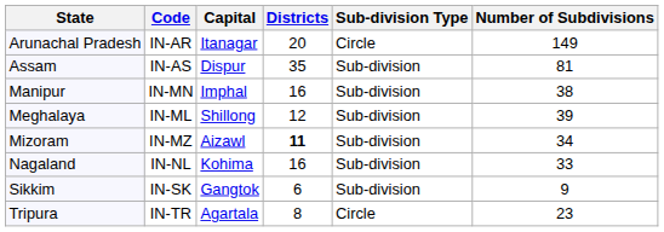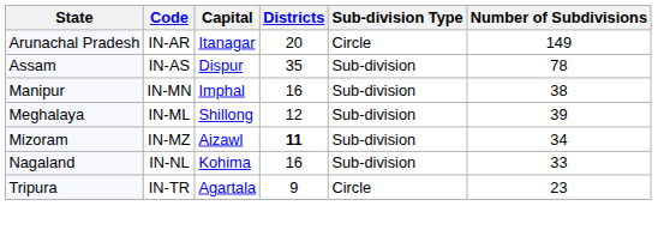 <table class="wikitable" style="background:#fff;font-size:0.9em;">
 <tr>
 <th>State</th>
 <th><a href='#'>Code</a></th>
 <th>Capital</th>
 <th><a href='#'>Districts</a></th>
 <th>Sub-division Type</th>
 <th>Number of Subdivisions</th>
 </tr>
 <tr>
 <td style="background:#f7f7fe;">Arunachal Pradesh</td>
 <td style="text-align:center;">IN-AR</td>
 <td><a href='#'>Itanagar</a></td>
 <td style="text-align:center;">20</td>
 <td>Circle</td>
 <td style="text-align:center;">149</td>
 </tr>
 <tr>
 <td style="background:#f7f7fe;">Assam</td>
 <td style="text-align:center;">IN-AS</td>
 <td><a href='#'>Dispur</a></td>
 <td style="text-align:center;">35</td>
 <td>Sub-division</td>
-<td style="text-align:center;">81</td>
+<td style="text-align:center;">78</td>
 </tr>
 <tr>
 <td style="background:#f7f7fe;">Manipur</td>
 <td style="text-align:center;">IN-MN</td>
 <td><a href='#'>Imphal</a></td>
 <td style="text-align:center;">16</td>
 <td>Sub-division</td>
 <td style="text-align:center;">38</td>
 </tr>
 <tr>
 <td style="background:#f7f7fe;">Meghalaya</td>
 <td style="text-align:center;">IN-ML</td>
 <td><a href='#'>Shillong</a></td>
 <td style="text-align:center;">12</td>
 <td>Sub-division</td>
 <td style="text-align:center;">39</td>
 </tr>
 <tr>
 <td style="background:#f7f7fe;">Mizoram</td>
 <td style="text-align:center;">IN-MZ</td>
 <td><a href='#'>Aizawl</a></td>
 <td style="text-align:center;"><strong>11</strong></td>
 <td>Sub-division</td>
 <td style="text-align:center;">34</td>
 </tr>
 <tr>
 <td style="background:#f7f7fe;">Nagaland</td>
 <td style="text-align:center;">IN-NL</td>
 <td><a href='#'>Kohima</a></td>
 <td style="text-align:center;">16</td>
 <td>Sub-division</td>
 <td style="text-align:center;">33</td>
 </tr>
 <tr>
-<td style="background:#f7f7fe;">Sikkim</td>
-<td style="text-align:center;">IN-SK</td>
-<td><a href='#'>Gangtok</a></td>
-<td style="text-align:center;">6</td>
-<td>Sub-division</td>
-<td style="text-align:center;">9</td>
-</tr>
-<tr>
 <td style="background:#f7f7fe;">Tripura</td>
 <td style="text-align:center;">IN-TR</td>
 <td><a href='#'>Agartala</a></td>
-<td style="text-align:center;">8</td>
+<td style="text-align:center;">9</td>
 <td>Circle</td>
 <td style="text-align:center;">23</td>
 </tr>
 </table>
